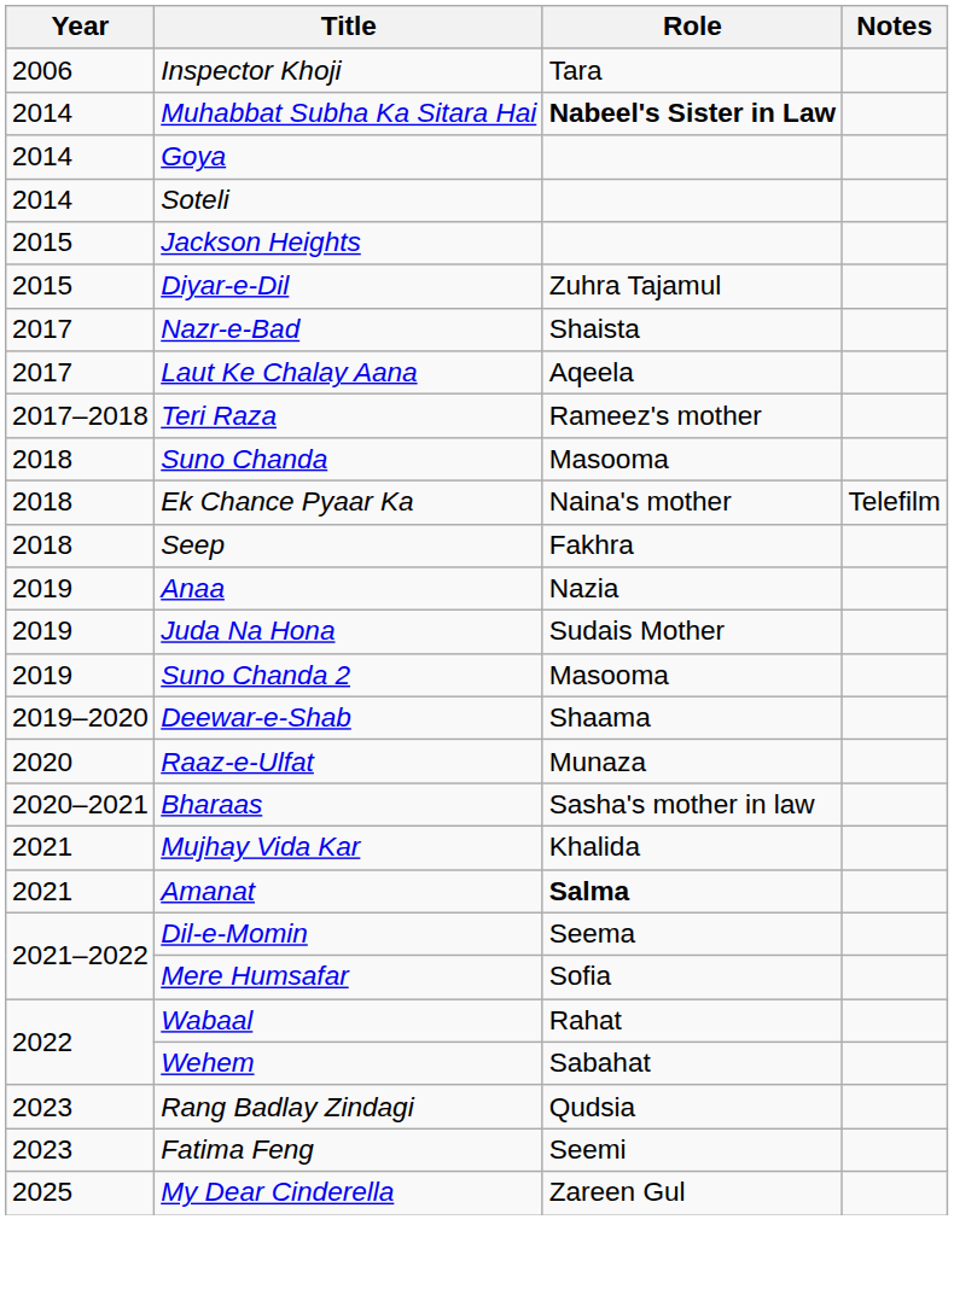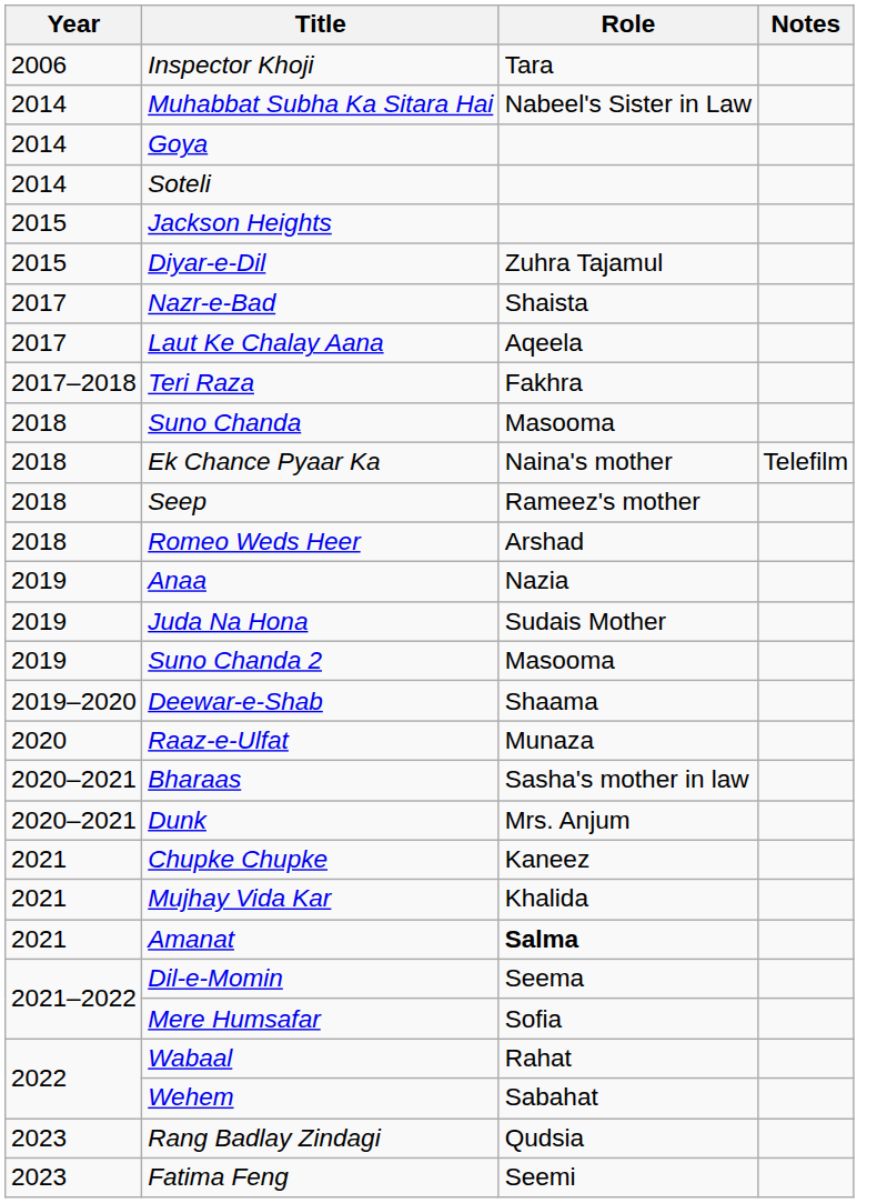 <table class="wikitable">
 <tr>
 <th>Year</th>
 <th>Title</th>
 <th>Role</th>
 <th>Notes</th>
 </tr>
 <tr>
 <td>2006</td>
 <td><em>Inspector Khoji</em></td>
 <td>Tara</td>
 <td></td>
 </tr>
 <tr>
 <td>2014</td>
 <td><em><a href='#'>Muhabbat Subha Ka Sitara Hai</a></em></td>
-<td><strong>Nabeel's Sister in Law</strong></td>
+<td>Nabeel's Sister in Law</td>
 <td></td>
 </tr>
 <tr>
 <td>2014</td>
 <td><em><a href='#'>Goya</a></em></td>
 <td></td>
 <td></td>
 </tr>
 <tr>
 <td>2014</td>
 <td><em>Soteli</em></td>
 <td></td>
 <td></td>
 </tr>
 <tr>
 <td>2015</td>
 <td><em><a href='#'>Jackson Heights</a></em></td>
 <td></td>
 <td></td>
 </tr>
 <tr>
 <td>2015</td>
 <td><em><a href='#'>Diyar-e-Dil</a></em></td>
 <td>Zuhra Tajamul</td>
 <td></td>
 </tr>
 <tr>
 <td>2017</td>
 <td><em><a href='#'>Nazr-e-Bad</a></em></td>
 <td>Shaista</td>
 <td></td>
 </tr>
 <tr>
 <td>2017</td>
 <td><em><a href='#'>Laut Ke Chalay Aana</a></em></td>
 <td>Aqeela</td>
 <td></td>
 </tr>
 <tr>
 <td>2017–2018</td>
 <td><em><a href='#'>Teri Raza</a></em></td>
-<td>Rameez's mother</td>
+<td>Fakhra</td>
 <td></td>
 </tr>
 <tr>
 <td>2018</td>
 <td><em><a href='#'>Suno Chanda</a></em></td>
 <td>Masooma</td>
 <td></td>
 </tr>
 <tr>
 <td>2018</td>
 <td><em>Ek Chance Pyaar Ka</em></td>
 <td>Naina's mother</td>
 <td>Telefilm</td>
 </tr>
 <tr>
 <td>2018</td>
 <td><em>Seep</em></td>
-<td>Fakhra</td>
+<td>Rameez's mother</td>
+<td></td>
+</tr>
+<tr>
+<td>2018</td>
+<td><em><a href='#'>Romeo Weds Heer</a></em></td>
+<td>Arshad</td>
 <td></td>
 </tr>
 <tr>
 <td>2019</td>
 <td><em><a href='#'>Anaa</a></em></td>
 <td>Nazia</td>
 <td></td>
 </tr>
 <tr>
 <td>2019</td>
 <td><em><a href='#'>Juda Na Hona</a></em></td>
 <td>Sudais Mother</td>
 <td></td>
 </tr>
 <tr>
 <td>2019</td>
 <td><em><a href='#'>Suno Chanda 2</a></em></td>
 <td>Masooma</td>
 <td></td>
 </tr>
 <tr>
 <td>2019–2020</td>
 <td><em><a href='#'>Deewar-e-Shab</a></em></td>
 <td>Shaama</td>
 <td></td>
 </tr>
 <tr>
 <td>2020</td>
 <td><em><a href='#'>Raaz-e-Ulfat</a></em></td>
 <td>Munaza</td>
 <td></td>
 </tr>
 <tr>
 <td>2020–2021</td>
 <td><em><a href='#'>Bharaas</a></em></td>
 <td>Sasha's mother in law</td>
+<td></td>
+</tr>
+<tr>
+<td>2020–2021</td>
+<td><em><a href='#'>Dunk</a> </em></td>
+<td>Mrs. Anjum</td>
+<td></td>
+</tr>
+<tr>
+<td>2021</td>
+<td><em><a href='#'>Chupke Chupke</a></em></td>
+<td>Kaneez</td>
 <td></td>
 </tr>
 <tr>
 <td>2021</td>
 <td><em><a href='#'>Mujhay Vida Kar</a></em></td>
 <td>Khalida</td>
 <td></td>
 </tr>
 <tr>
 <td>2021</td>
 <td><em><a href='#'>Amanat</a></em></td>
 <td><strong>Salma</strong></td>
 <td></td>
 </tr>
 <tr>
 <td rowspan="2">2021–2022</td>
 <td><em><a href='#'>Dil-e-Momin</a></em></td>
 <td>Seema</td>
 <td></td>
 </tr>
 <tr>
 <td><em><a href='#'>Mere Humsafar</a></em></td>
 <td>Sofia</td>
 <td></td>
 </tr>
 <tr>
 <td rowspan="2">2022</td>
 <td><em><a href='#'>Wabaal</a></em></td>
 <td>Rahat</td>
 <td></td>
 </tr>
 <tr>
 <td><em><a href='#'>Wehem</a></em></td>
 <td>Sabahat</td>
 <td></td>
 </tr>
 <tr>
 <td>2023</td>
 <td><em>Rang Badlay Zindagi</em></td>
 <td>Qudsia</td>
 <td></td>
 </tr>
 <tr>
 <td>2023</td>
 <td><em>Fatima Feng</em></td>
 <td>Seemi</td>
 <td></td>
 </tr>
-<tr>
-<td>2025</td>
-<td><em><a href='#'>My Dear Cinderella</a></em></td>
-<td>Zareen Gul</td>
-<td></td>
-</tr>
 </table>
